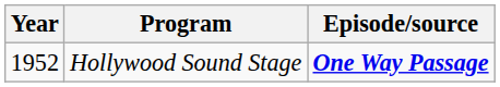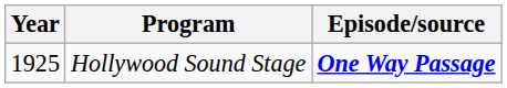 <table class="wikitable">
 <tr>
 <th>Year</th>
 <th>Program</th>
 <th>Episode/source</th>
 </tr>
 <tr>
-<td>1952</td>
+<td>1925</td>
 <td><em>Hollywood Sound Stage</em></td>
 <td><strong><em><a href='#'>One Way Passage</a></em></strong></td>
 </tr>
 </table>
